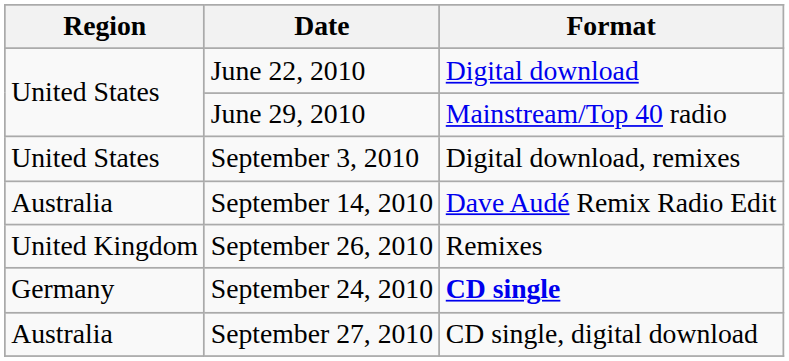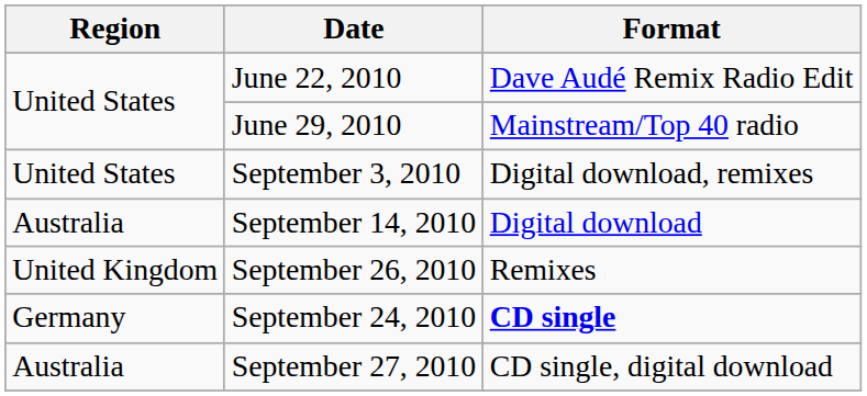 <table class="wikitable">
 <tr>
 <th>Region</th>
 <th>Date</th>
 <th>Format</th>
 </tr>
 <tr>
 <td rowspan=2>United States</td>
 <td>June 22, 2010</td>
-<td><a href='#'>Digital download</a></td>
+<td><a href='#'>Dave Audé</a> Remix Radio Edit</td>
 </tr>
 <tr>
 <td>June 29, 2010</td>
 <td><a href='#'>Mainstream/Top 40</a> radio</td>
 </tr>
 <tr>
 <td>United States</td>
 <td>September 3, 2010</td>
 <td>Digital download, remixes</td>
 </tr>
 <tr>
 <td>Australia</td>
 <td>September 14, 2010</td>
-<td><a href='#'>Dave Audé</a> Remix Radio Edit</td>
+<td><a href='#'>Digital download</a></td>
 </tr>
 <tr>
 <td>United Kingdom</td>
 <td>September 26, 2010</td>
 <td>Remixes</td>
 </tr>
 <tr>
 <td>Germany</td>
 <td>September 24, 2010</td>
 <td><strong><a href='#'>CD single</a></strong></td>
 </tr>
 <tr>
 <td>Australia</td>
 <td>September 27, 2010</td>
 <td>CD single, digital download</td>
 </tr>
 </table>
